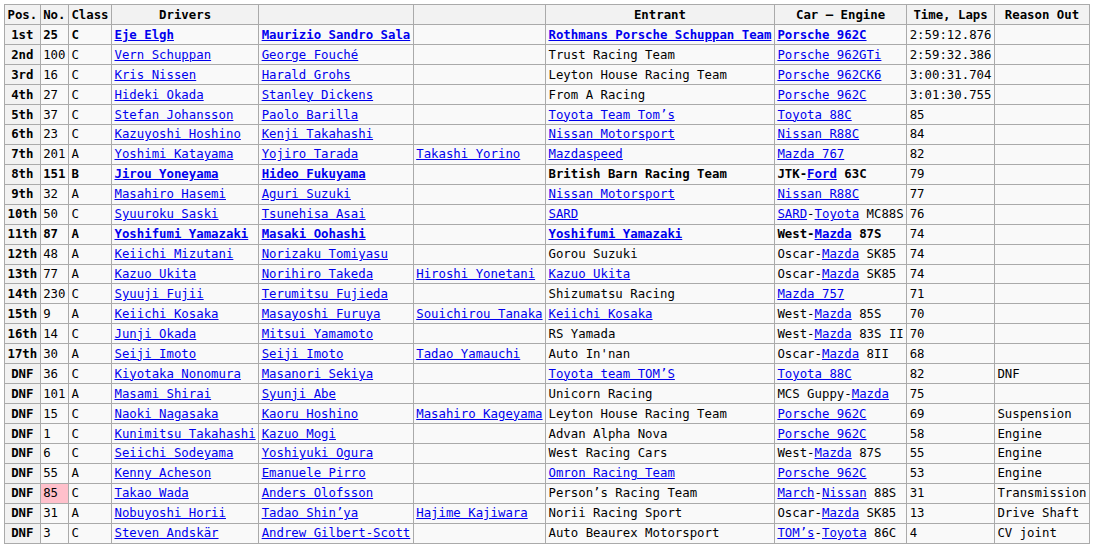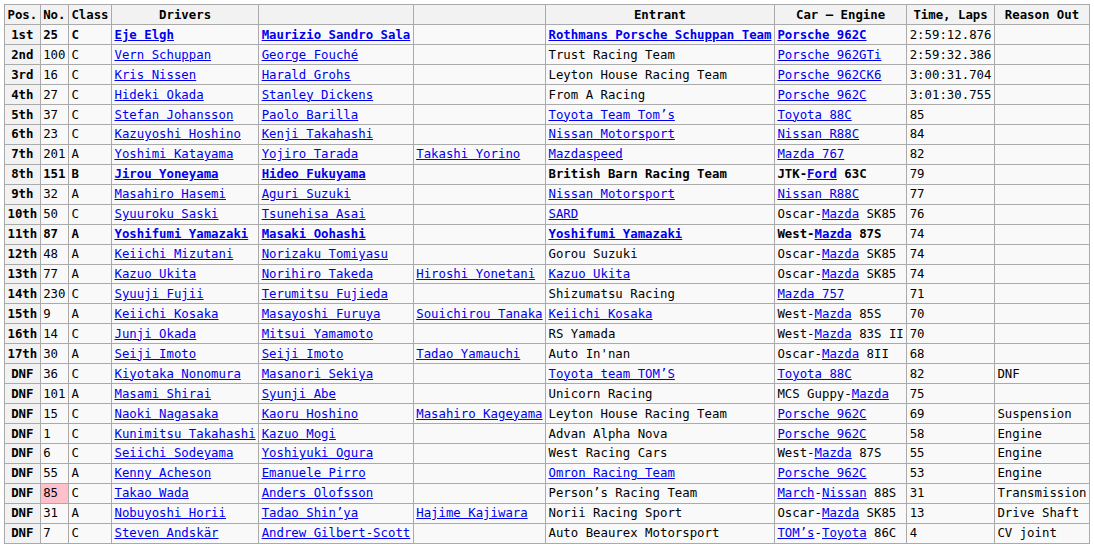 <table class="wikitable" style="font-size: 95%">
 <tr>
 <th>Pos.</th>
 <th>No.</th>
 <th>Class</th>
 <th>Drivers</th>
 <th></th>
 <th></th>
 <th>Entrant</th>
 <th>Car — Engine</th>
 <th>Time, Laps</th>
 <th>Reason Out</th>
 </tr>
 <tr>
 <th><strong>1st</strong></th>
 <td><strong>25</strong></td>
 <td><strong>C</strong></td>
 <td><strong> <a href='#'>Eje Elgh</a></strong></td>
 <td><strong> <a href='#'>Maurizio Sandro Sala</a></strong></td>
 <td></td>
 <td><strong><a href='#'>Rothmans Porsche Schuppan Team</a></strong></td>
 <td><strong><a href='#'>Porsche 962C</a></strong></td>
 <td>2:59:12.876</td>
 <td></td>
 </tr>
 <tr>
 <th>2nd</th>
 <td>100</td>
 <td>C</td>
 <td> <a href='#'>Vern Schuppan</a></td>
 <td> <a href='#'>George Fouché</a></td>
 <td></td>
 <td>Trust Racing Team</td>
 <td><a href='#'>Porsche 962GTi</a></td>
 <td>2:59:32.386</td>
 <td></td>
 </tr>
 <tr>
 <th>3rd</th>
 <td>16</td>
 <td>C</td>
 <td> <a href='#'>Kris Nissen</a></td>
 <td> <a href='#'>Harald Grohs</a></td>
 <td></td>
 <td>Leyton House Racing Team</td>
 <td><a href='#'>Porsche 962CK6</a></td>
 <td>3:00:31.704</td>
 <td></td>
 </tr>
 <tr>
 <th>4th</th>
 <td>27</td>
 <td>C</td>
 <td> <a href='#'>Hideki Okada</a></td>
 <td> <a href='#'>Stanley Dickens</a></td>
 <td></td>
 <td>From A Racing</td>
 <td><a href='#'>Porsche 962C</a></td>
 <td>3:01:30.755</td>
 <td></td>
 </tr>
 <tr>
 <th>5th</th>
 <td>37</td>
 <td>C</td>
 <td> <a href='#'>Stefan Johansson</a></td>
 <td> <a href='#'>Paolo Barilla</a></td>
 <td></td>
 <td><a href='#'>Toyota Team Tom’s</a></td>
 <td><a href='#'>Toyota 88C</a></td>
 <td>85</td>
 <td></td>
 </tr>
 <tr>
 <th>6th</th>
 <td>23</td>
 <td>C</td>
 <td> <a href='#'>Kazuyoshi Hoshino</a></td>
 <td> <a href='#'>Kenji Takahashi</a></td>
 <td></td>
 <td><a href='#'>Nissan Motorsport</a></td>
 <td><a href='#'>Nissan R88C</a></td>
 <td>84</td>
 <td></td>
 </tr>
 <tr>
 <th>7th</th>
 <td>201</td>
 <td>A</td>
 <td> <a href='#'>Yoshimi Katayama</a></td>
 <td> <a href='#'>Yojiro Tarada</a></td>
 <td> <a href='#'>Takashi Yorino</a></td>
 <td><a href='#'>Mazdaspeed</a></td>
 <td><a href='#'>Mazda 767</a></td>
 <td>82</td>
 <td></td>
 </tr>
 <tr>
 <th><strong>8th</strong></th>
 <td><strong>151</strong></td>
 <td><strong>B</strong></td>
 <td><strong> <a href='#'>Jirou Yoneyama</a></strong></td>
 <td><strong> <a href='#'>Hideo Fukuyama</a></strong></td>
 <td></td>
 <td><strong>British Barn Racing Team</strong></td>
 <td><strong>JTK-<a href='#'>Ford</a> 63C</strong></td>
 <td>79</td>
 <td></td>
 </tr>
 <tr>
 <th>9th</th>
 <td>32</td>
 <td>A</td>
 <td> <a href='#'>Masahiro Hasemi</a></td>
 <td> <a href='#'>Aguri Suzuki</a></td>
 <td></td>
 <td><a href='#'>Nissan Motorsport</a></td>
 <td><a href='#'>Nissan R88C</a></td>
 <td>77</td>
 <td></td>
 </tr>
 <tr>
 <th>10th</th>
 <td>50</td>
 <td>C</td>
 <td> <a href='#'>Syuuroku Saski</a></td>
 <td> <a href='#'>Tsunehisa Asai</a></td>
 <td></td>
 <td><a href='#'>SARD</a></td>
-<td><a href='#'>SARD</a>-<a href='#'>Toyota</a> MC88S</td>
+<td>Oscar-<a href='#'>Mazda</a> SK85</td>
 <td>76</td>
 <td></td>
 </tr>
 <tr>
 <th><strong>11th</strong></th>
 <td><strong>87</strong></td>
 <td><strong>A</strong></td>
 <td><strong> <a href='#'>Yoshifumi Yamazaki</a></strong></td>
 <td><strong> <a href='#'>Masaki Oohashi</a></strong></td>
 <td></td>
 <td><strong><a href='#'>Yoshifumi Yamazaki</a></strong></td>
 <td><strong>West-<a href='#'>Mazda</a> 87S</strong></td>
 <td>74</td>
 <td></td>
 </tr>
 <tr>
 <th>12th</th>
 <td>48</td>
 <td>A</td>
 <td> <a href='#'>Keiichi Mizutani</a></td>
 <td> <a href='#'>Norizaku Tomiyasu</a></td>
 <td></td>
 <td>Gorou Suzuki</td>
 <td>Oscar-<a href='#'>Mazda</a> SK85</td>
 <td>74</td>
 <td></td>
 </tr>
 <tr>
 <th>13th</th>
 <td>77</td>
 <td>A</td>
 <td> <a href='#'>Kazuo Ukita</a></td>
 <td> <a href='#'>Norihiro Takeda</a></td>
 <td> <a href='#'>Hiroshi Yonetani</a></td>
 <td><a href='#'>Kazuo Ukita</a></td>
 <td>Oscar-<a href='#'>Mazda</a> SK85</td>
 <td>74</td>
 <td></td>
 </tr>
 <tr>
 <th>14th</th>
 <td>230</td>
 <td>C</td>
 <td> <a href='#'>Syuuji Fujii</a></td>
 <td> <a href='#'>Terumitsu Fujieda</a></td>
 <td></td>
 <td>Shizumatsu Racing</td>
 <td><a href='#'>Mazda 757</a></td>
 <td>71</td>
 <td></td>
 </tr>
 <tr>
 <th>15th</th>
 <td>9</td>
 <td>A</td>
 <td> <a href='#'>Keiichi Kosaka</a></td>
 <td> <a href='#'>Masayoshi Furuya</a></td>
 <td> <a href='#'>Souichirou Tanaka</a></td>
 <td><a href='#'>Keiichi Kosaka</a></td>
 <td>West-<a href='#'>Mazda</a> 85S</td>
 <td>70</td>
 <td></td>
 </tr>
 <tr>
 <th>16th</th>
 <td>14</td>
 <td>C</td>
 <td> <a href='#'>Junji Okada</a></td>
 <td> <a href='#'>Mitsui Yamamoto</a></td>
 <td></td>
 <td>RS Yamada</td>
 <td>West-<a href='#'>Mazda</a> 83S II</td>
 <td>70</td>
 <td></td>
 </tr>
 <tr>
 <th>17th</th>
 <td>30</td>
 <td>A</td>
 <td> <a href='#'>Seiji Imoto</a></td>
 <td> <a href='#'>Seiji Imoto</a></td>
 <td> <a href='#'>Tadao Yamauchi</a></td>
 <td>Auto In'nan</td>
 <td>Oscar-<a href='#'>Mazda</a> 8II</td>
 <td>68</td>
 <td></td>
 </tr>
 <tr>
 <th>DNF</th>
 <td>36</td>
 <td>C</td>
 <td> <a href='#'>Kiyotaka Nonomura</a></td>
 <td> <a href='#'>Masanori Sekiya</a></td>
 <td></td>
 <td><a href='#'>Toyota team TOM’S</a></td>
 <td><a href='#'>Toyota 88C</a></td>
 <td>82</td>
 <td>DNF</td>
 </tr>
 <tr>
 <th>DNF</th>
 <td>101</td>
 <td>A</td>
 <td> <a href='#'>Masami Shirai</a></td>
 <td> <a href='#'>Syunji Abe</a></td>
 <td></td>
 <td>Unicorn Racing</td>
 <td>MCS Guppy-<a href='#'>Mazda</a></td>
 <td>75</td>
 <td></td>
 </tr>
 <tr>
 <th>DNF</th>
 <td>15</td>
 <td>C</td>
 <td> <a href='#'>Naoki Nagasaka</a></td>
 <td> <a href='#'>Kaoru Hoshino</a></td>
 <td> <a href='#'>Masahiro Kageyama</a></td>
 <td>Leyton House Racing Team</td>
 <td><a href='#'>Porsche 962C</a></td>
 <td>69</td>
 <td>Suspension</td>
 </tr>
 <tr>
 <th>DNF</th>
 <td>1</td>
 <td>C</td>
 <td> <a href='#'>Kunimitsu Takahashi</a></td>
 <td> <a href='#'>Kazuo Mogi</a></td>
 <td></td>
 <td>Advan Alpha Nova</td>
 <td><a href='#'>Porsche 962C</a></td>
 <td>58</td>
 <td>Engine</td>
 </tr>
 <tr>
 <th>DNF</th>
 <td>6</td>
 <td>C</td>
 <td> <a href='#'>Seiichi Sodeyama</a></td>
 <td> <a href='#'>Yoshiyuki Ogura</a></td>
 <td></td>
 <td>West Racing Cars</td>
 <td>West-<a href='#'>Mazda</a> 87S</td>
 <td>55</td>
 <td>Engine</td>
 </tr>
 <tr>
 <th>DNF</th>
 <td>55</td>
 <td>A</td>
 <td> <a href='#'>Kenny Acheson</a></td>
 <td> <a href='#'>Emanuele Pirro</a></td>
 <td></td>
 <td><a href='#'>Omron Racing Team</a></td>
 <td><a href='#'>Porsche 962C</a></td>
 <td>53</td>
 <td>Engine</td>
 </tr>
 <tr>
 <th>DNF</th>
 <td style="background: pink;">85</td>
 <td>C</td>
 <td> <a href='#'>Takao Wada</a></td>
 <td> <a href='#'>Anders Olofsson</a></td>
 <td></td>
 <td>Person’s Racing Team</td>
 <td><a href='#'>March</a>-<a href='#'>Nissan</a> 88S</td>
 <td>31</td>
 <td>Transmission</td>
 </tr>
 <tr>
 <th>DNF</th>
 <td>31</td>
 <td>A</td>
 <td> <a href='#'>Nobuyoshi Horii</a></td>
 <td> <a href='#'>Tadao Shin’ya</a></td>
 <td> <a href='#'>Hajime Kajiwara</a></td>
 <td>Norii Racing Sport</td>
 <td>Oscar-<a href='#'>Mazda</a> SK85</td>
 <td>13</td>
 <td>Drive Shaft</td>
 </tr>
 <tr>
 <th>DNF</th>
-<td>3</td>
+<td>7</td>
 <td>C</td>
 <td> <a href='#'>Steven Andskär</a></td>
 <td> <a href='#'>Andrew Gilbert-Scott</a></td>
 <td></td>
 <td>Auto Beaurex Motorsport</td>
 <td><a href='#'>TOM’s</a>-<a href='#'>Toyota</a> 86C</td>
 <td>4</td>
 <td>CV joint</td>
 </tr>
 <tr>
 </tr>
 </table>
